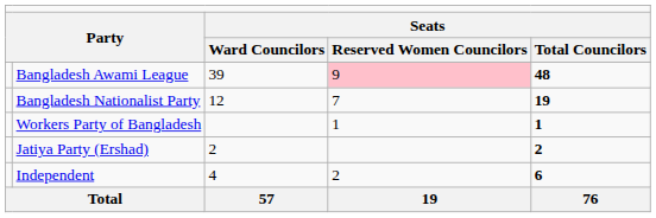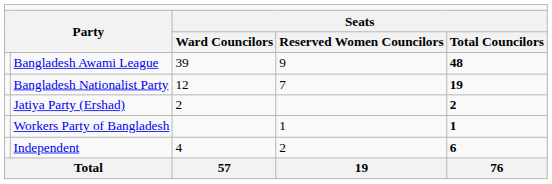 <table class="wikitable">
 <tr>
 <td colspan="5"></td>
 </tr>
 <tr>
 <th colspan="2" rowspan="2">Party</th>
 <th colspan="3">Seats</th>
 </tr>
 <tr>
 <th>Ward Councilors</th>
 <th>Reserved Women Councilors</th>
 <th>Total Councilors</th>
 </tr>
 <tr>
 <td></td>
 <td><a href='#'>Bangladesh Awami League</a></td>
 <td>39</td>
-<td style="background: pink;">9</td>
+<td>9</td>
 <td><strong>48</strong></td>
 </tr>
 <tr>
 <td></td>
 <td><a href='#'>Bangladesh Nationalist Party</a></td>
 <td>12</td>
 <td>7</td>
 <td><strong>19</strong></td>
 </tr>
 <tr>
 <td></td>
+<td><a href='#'>Jatiya Party (Ershad)</a></td>
+<td>2</td>
+<td></td>
+<td><strong>2</strong></td>
+</tr>
+<tr>
+<td></td>
 <td><a href='#'>Workers Party of Bangladesh</a></td>
 <td></td>
 <td>1</td>
 <td><strong>1</strong></td>
-</tr>
-<tr>
-<td></td>
-<td><a href='#'>Jatiya Party (Ershad)</a></td>
-<td>2</td>
-<td></td>
-<td><strong>2</strong></td>
 </tr>
 <tr>
 <td></td>
 <td><a href='#'>Independent</a></td>
 <td>4</td>
 <td>2</td>
 <td><strong>6</strong></td>
 </tr>
 <tr>
 <th colspan="2">Total</th>
 <th>57</th>
 <th>19</th>
 <th>76</th>
 </tr>
 </table>
